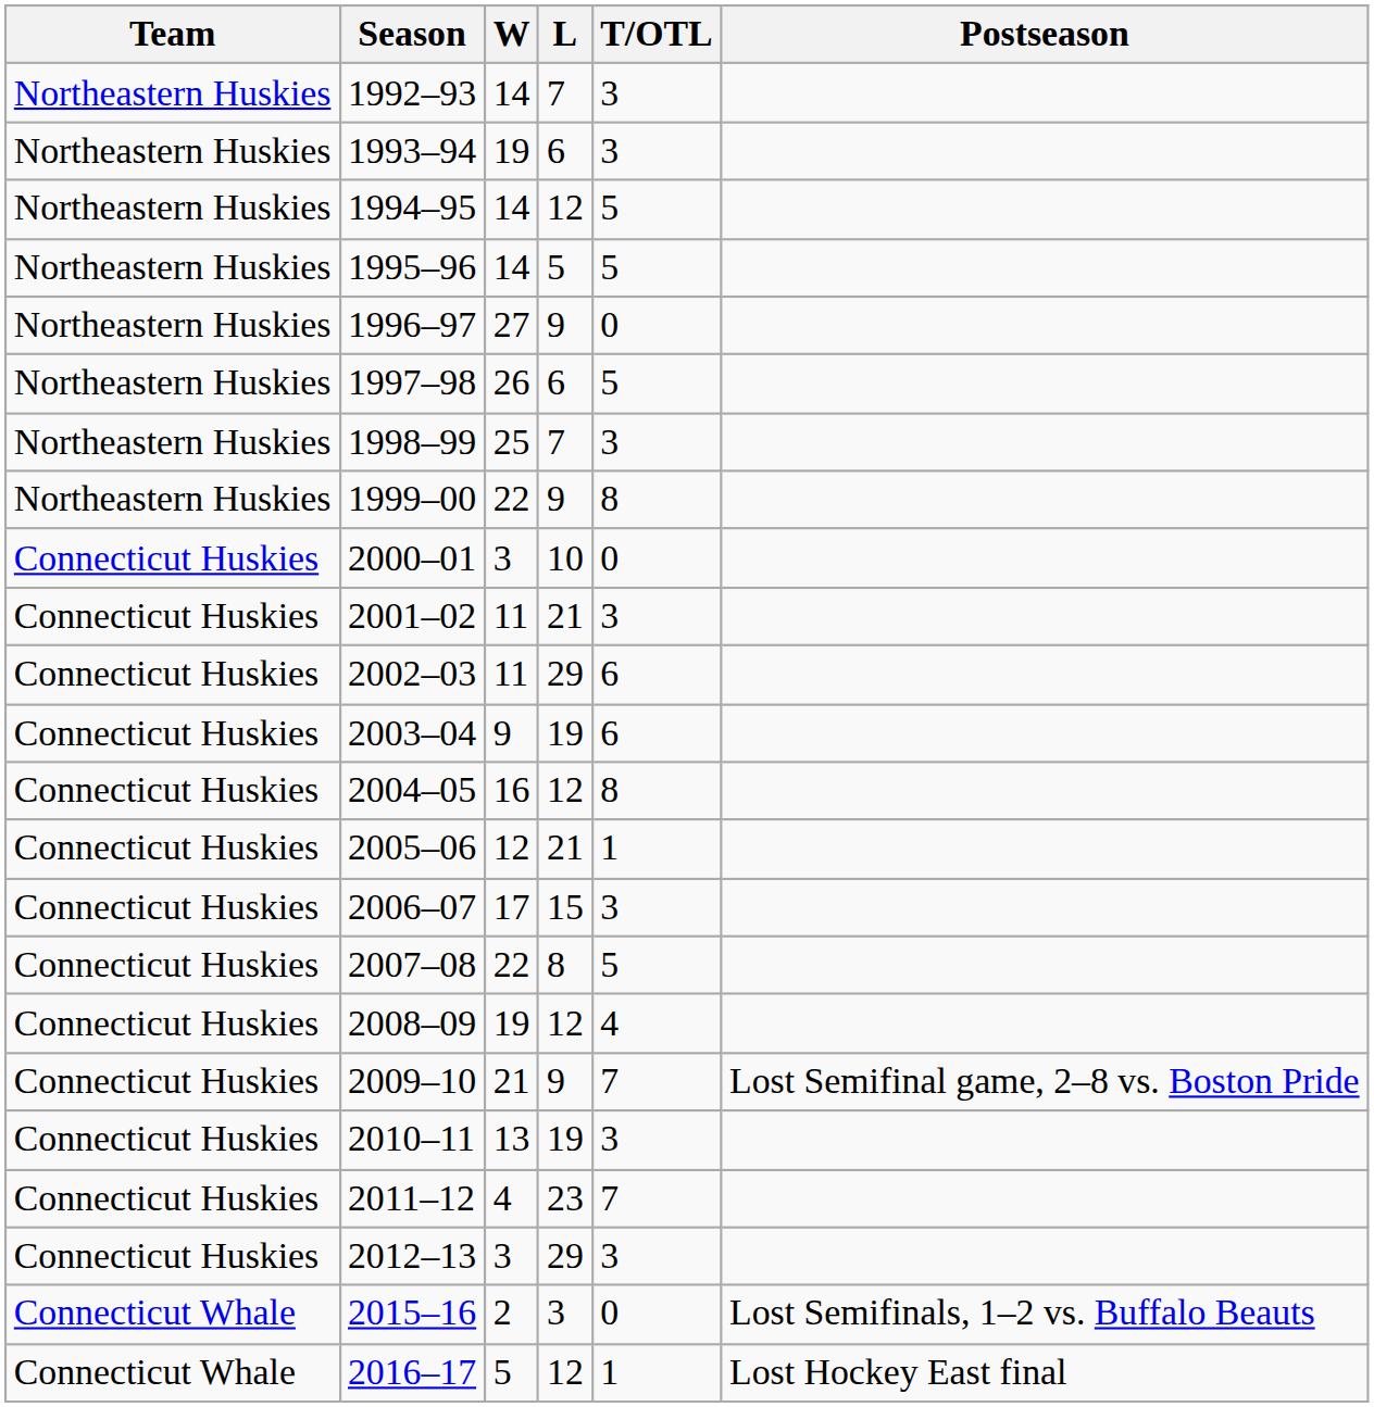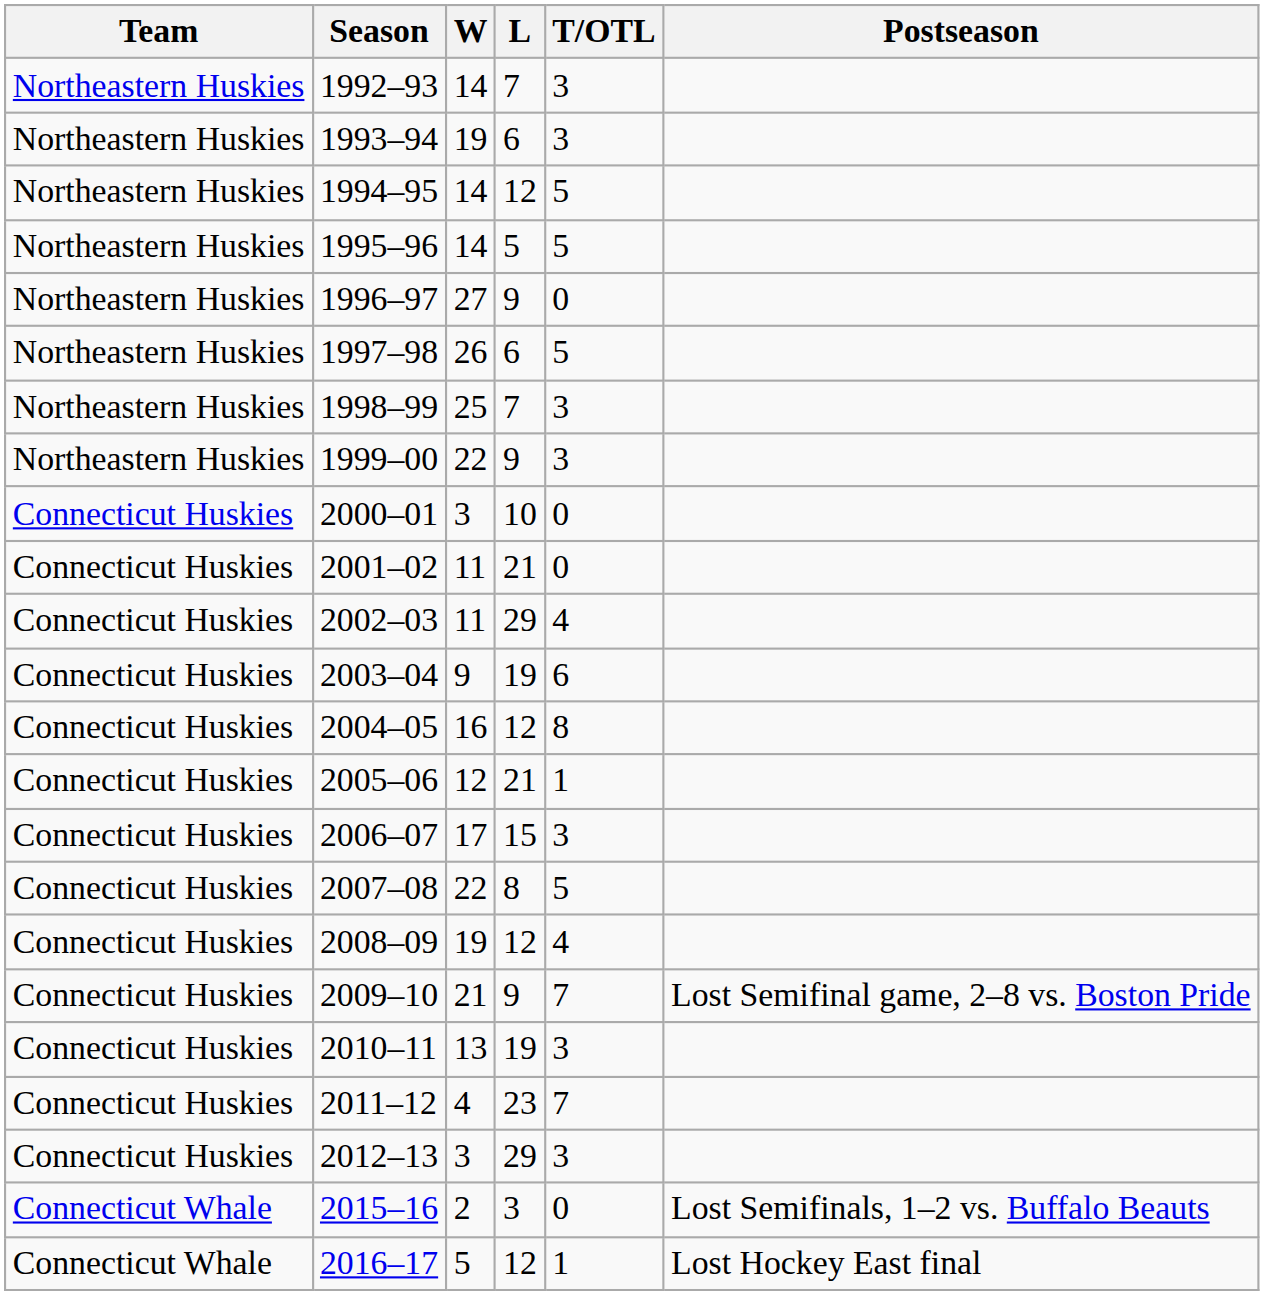 <table class="wikitable">
 <tr>
 <th>Team</th>
 <th>Season</th>
 <th>W</th>
 <th>L</th>
 <th>T/OTL</th>
 <th>Postseason</th>
 </tr>
 <tr>
 <td><a href='#'>Northeastern Huskies</a></td>
 <td>1992–93</td>
 <td>14</td>
 <td>7</td>
 <td>3</td>
 <td></td>
 </tr>
 <tr>
 <td>Northeastern Huskies</td>
 <td>1993–94</td>
 <td>19</td>
 <td>6</td>
 <td>3</td>
 <td></td>
 </tr>
 <tr>
 <td>Northeastern Huskies</td>
 <td>1994–95</td>
 <td>14</td>
 <td>12</td>
 <td>5</td>
 <td></td>
 </tr>
 <tr>
 <td>Northeastern Huskies</td>
 <td>1995–96</td>
 <td>14</td>
 <td>5</td>
 <td>5</td>
 <td></td>
 </tr>
 <tr>
 <td>Northeastern Huskies</td>
 <td>1996–97</td>
 <td>27</td>
 <td>9</td>
 <td>0</td>
 <td></td>
 </tr>
 <tr>
 <td>Northeastern Huskies</td>
 <td>1997–98</td>
 <td>26</td>
 <td>6</td>
 <td>5</td>
 <td></td>
 </tr>
 <tr>
 <td>Northeastern Huskies</td>
 <td>1998–99</td>
 <td>25</td>
 <td>7</td>
 <td>3</td>
 <td></td>
 </tr>
 <tr>
 <td>Northeastern Huskies</td>
 <td>1999–00</td>
 <td>22</td>
 <td>9</td>
-<td>8</td>
+<td>3</td>
 <td></td>
 </tr>
 <tr>
 <td><a href='#'>Connecticut Huskies</a></td>
 <td>2000–01</td>
 <td>3</td>
 <td>10</td>
 <td>0</td>
 <td></td>
 </tr>
 <tr>
 <td>Connecticut Huskies</td>
 <td>2001–02</td>
 <td>11</td>
 <td>21</td>
-<td>3</td>
+<td>0</td>
 <td></td>
 </tr>
 <tr>
 <td>Connecticut Huskies</td>
 <td>2002–03</td>
 <td>11</td>
 <td>29</td>
-<td>6</td>
+<td>4</td>
 <td></td>
 </tr>
 <tr>
 <td>Connecticut Huskies</td>
 <td>2003–04</td>
 <td>9</td>
 <td>19</td>
 <td>6</td>
 <td></td>
 </tr>
 <tr>
 <td>Connecticut Huskies</td>
 <td>2004–05</td>
 <td>16</td>
 <td>12</td>
 <td>8</td>
 <td></td>
 </tr>
 <tr>
 <td>Connecticut Huskies</td>
 <td>2005–06</td>
 <td>12</td>
 <td>21</td>
 <td>1</td>
 <td></td>
 </tr>
 <tr>
 <td>Connecticut Huskies</td>
 <td>2006–07</td>
 <td>17</td>
 <td>15</td>
 <td>3</td>
 <td></td>
 </tr>
 <tr>
 <td>Connecticut Huskies</td>
 <td>2007–08</td>
 <td>22</td>
 <td>8</td>
 <td>5</td>
 <td></td>
 </tr>
 <tr>
 <td>Connecticut Huskies</td>
 <td>2008–09</td>
 <td>19</td>
 <td>12</td>
 <td>4</td>
 <td></td>
 </tr>
 <tr>
 <td>Connecticut Huskies</td>
 <td>2009–10</td>
 <td>21</td>
 <td>9</td>
 <td>7</td>
 <td>Lost Semifinal game, 2–8 vs. <a href='#'>Boston Pride</a></td>
 </tr>
 <tr>
 <td>Connecticut Huskies</td>
 <td>2010–11</td>
 <td>13</td>
 <td>19</td>
 <td>3</td>
 <td></td>
 </tr>
 <tr>
 <td>Connecticut Huskies</td>
 <td>2011–12</td>
 <td>4</td>
 <td>23</td>
 <td>7</td>
 <td></td>
 </tr>
 <tr>
 <td>Connecticut Huskies</td>
 <td>2012–13</td>
 <td>3</td>
 <td>29</td>
 <td>3</td>
 <td></td>
 </tr>
 <tr>
 <td><a href='#'>Connecticut Whale</a></td>
 <td><a href='#'>2015–16</a></td>
 <td>2</td>
 <td>3</td>
 <td>0</td>
 <td>Lost Semifinals, 1–2 vs. <a href='#'>Buffalo Beauts</a></td>
 </tr>
 <tr>
 <td>Connecticut Whale</td>
 <td><a href='#'>2016–17</a></td>
 <td>5</td>
 <td>12</td>
 <td>1</td>
 <td>Lost Hockey East final</td>
 </tr>
 </table>
